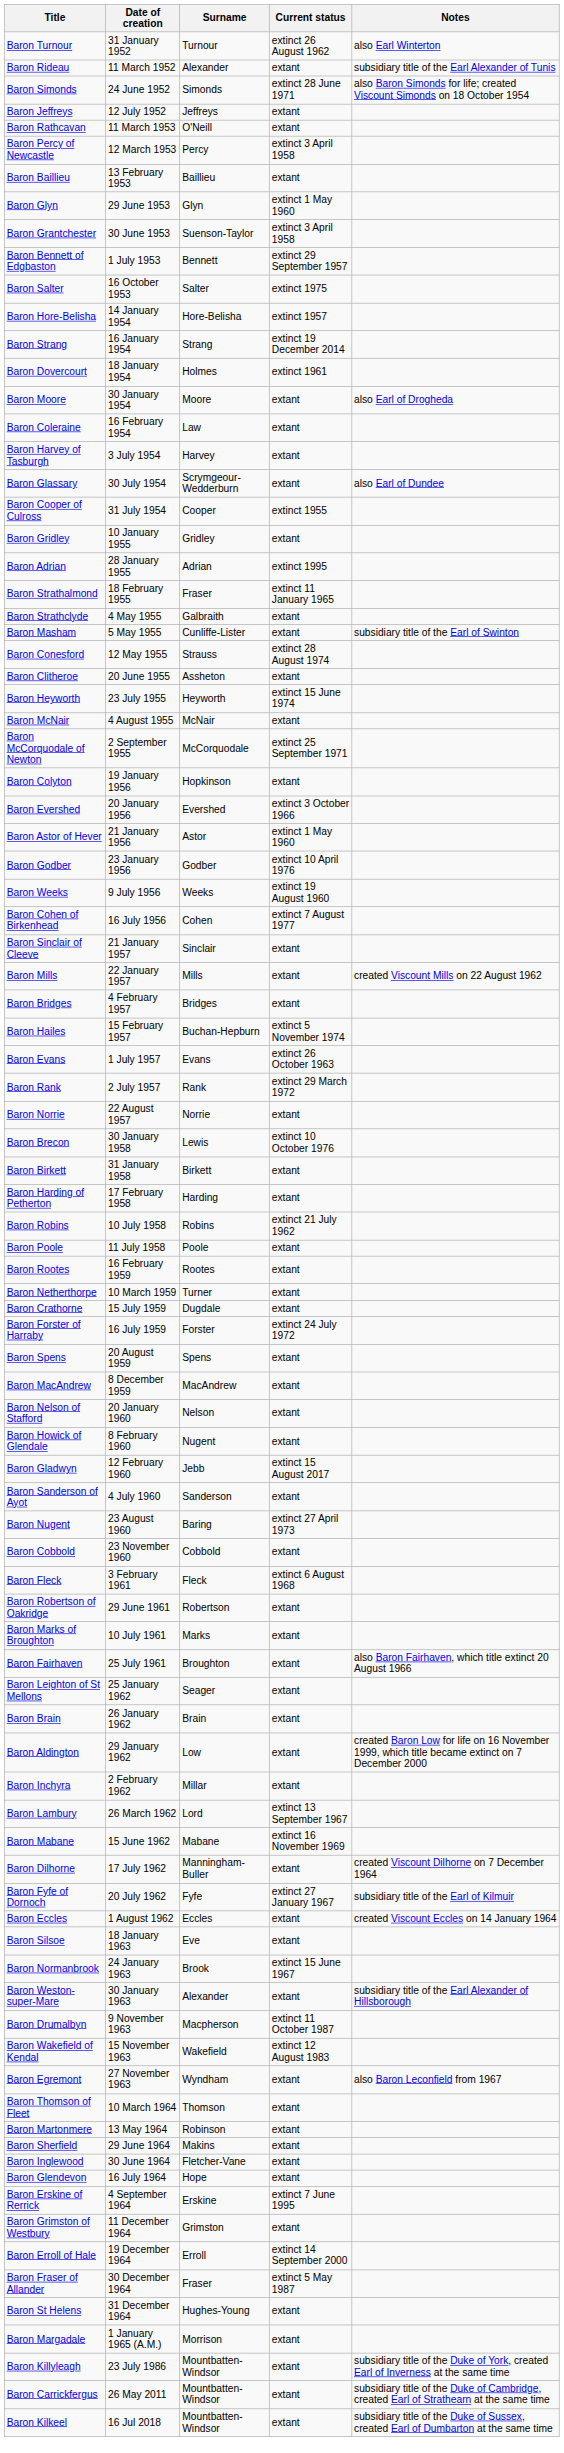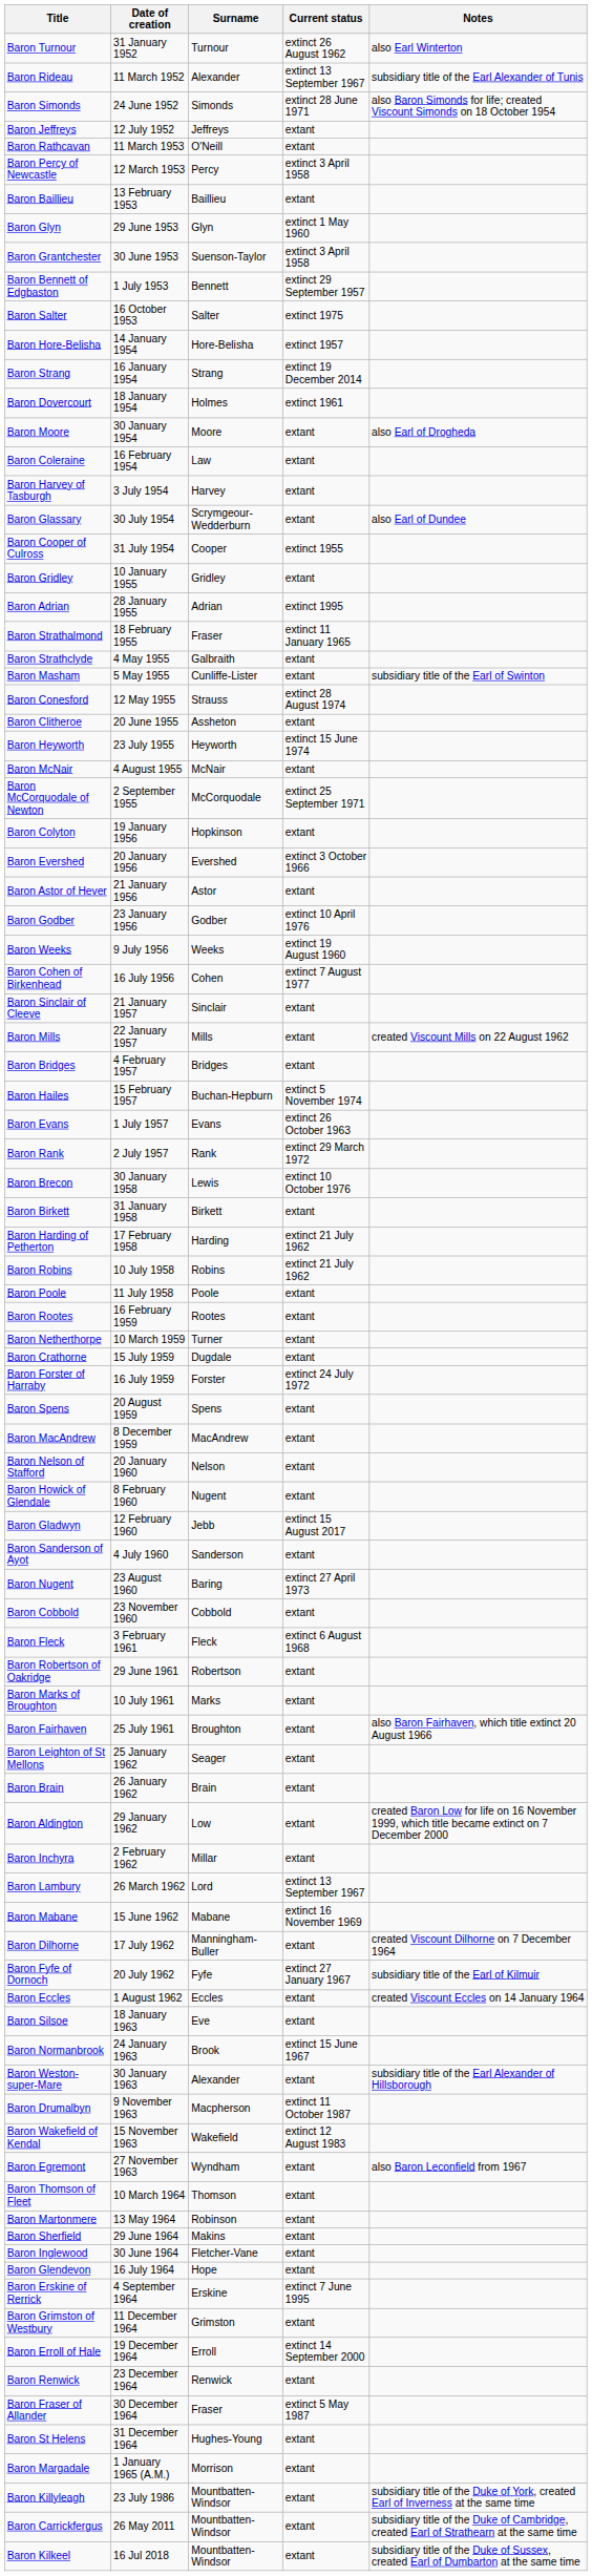 <table class="wikitable sortable">
 <tr>
 <th>Title</th>
 <th>Date of <br>creation</th>
 <th>Surname</th>
 <th>Current status</th>
 <th>Notes</th>
 </tr>
 <tr>
 <td><a href='#'>Baron Turnour</a></td>
 <td>31 January 1952</td>
 <td>Turnour</td>
 <td>extinct 26 August 1962</td>
 <td>also <a href='#'>Earl Winterton</a></td>
 </tr>
 <tr>
 <td><a href='#'>Baron Rideau</a></td>
 <td>11 March 1952</td>
 <td>Alexander</td>
-<td>extant</td>
+<td>extinct 13 September 1967</td>
 <td>subsidiary title of the <a href='#'>Earl Alexander of Tunis</a></td>
 </tr>
 <tr>
 <td><a href='#'>Baron Simonds</a></td>
 <td>24 June 1952</td>
 <td>Simonds</td>
 <td>extinct 28 June 1971</td>
 <td>also <a href='#'>Baron Simonds</a> for life; created <a href='#'>Viscount Simonds</a> on 18 October 1954</td>
 </tr>
 <tr>
 <td><a href='#'>Baron Jeffreys</a></td>
 <td>12 July 1952</td>
 <td>Jeffreys</td>
 <td>extant</td>
 <td></td>
 </tr>
 <tr>
 <td><a href='#'>Baron Rathcavan</a></td>
 <td>11 March 1953</td>
 <td>O'Neill</td>
 <td>extant</td>
 <td></td>
 </tr>
 <tr>
 <td><a href='#'>Baron Percy of Newcastle</a></td>
 <td>12 March 1953</td>
 <td>Percy</td>
 <td>extinct 3 April 1958</td>
 <td></td>
 </tr>
 <tr>
 <td><a href='#'>Baron Baillieu</a></td>
 <td>13 February 1953</td>
 <td>Baillieu</td>
 <td>extant</td>
 <td></td>
 </tr>
 <tr>
 <td><a href='#'>Baron Glyn</a></td>
 <td>29 June 1953</td>
 <td>Glyn</td>
 <td>extinct 1 May 1960</td>
 <td></td>
 </tr>
 <tr>
 <td><a href='#'>Baron Grantchester</a></td>
 <td>30 June 1953</td>
 <td>Suenson-Taylor</td>
 <td>extinct 3 April 1958</td>
 <td></td>
 </tr>
 <tr>
 <td><a href='#'>Baron Bennett of Edgbaston</a></td>
 <td>1 July 1953</td>
 <td>Bennett</td>
 <td>extinct 29 September 1957</td>
 <td></td>
 </tr>
 <tr>
 <td><a href='#'>Baron Salter</a></td>
 <td>16 October 1953</td>
 <td>Salter</td>
 <td>extinct 1975</td>
 <td> </td>
 </tr>
 <tr>
 <td><a href='#'>Baron Hore-Belisha</a></td>
 <td>14 January 1954</td>
 <td>Hore-Belisha</td>
 <td>extinct 1957</td>
 <td> </td>
 </tr>
 <tr>
 <td><a href='#'>Baron Strang</a></td>
 <td>16 January 1954</td>
 <td>Strang</td>
 <td>extinct 19 December 2014</td>
 <td> </td>
 </tr>
 <tr>
 <td><a href='#'>Baron Dovercourt</a></td>
 <td>18 January 1954</td>
 <td>Holmes</td>
 <td>extinct 1961</td>
 <td> </td>
 </tr>
 <tr>
 <td><a href='#'>Baron Moore</a></td>
 <td>30 January 1954</td>
 <td>Moore</td>
 <td>extant</td>
 <td>also <a href='#'>Earl of Drogheda</a></td>
 </tr>
 <tr>
 <td><a href='#'>Baron Coleraine</a></td>
 <td>16 February 1954</td>
 <td>Law</td>
 <td>extant</td>
 <td> </td>
 </tr>
 <tr>
 <td><a href='#'>Baron Harvey of Tasburgh</a></td>
 <td>3 July 1954</td>
 <td>Harvey</td>
 <td>extant</td>
 <td> </td>
 </tr>
 <tr>
 <td><a href='#'>Baron Glassary</a></td>
 <td>30 July 1954</td>
 <td>Scrymgeour-Wedderburn</td>
 <td>extant</td>
 <td>also <a href='#'>Earl of Dundee</a></td>
 </tr>
 <tr>
 <td><a href='#'>Baron Cooper of Culross</a></td>
 <td>31 July 1954</td>
 <td>Cooper</td>
 <td>extinct 1955</td>
 <td> </td>
 </tr>
 <tr>
 <td><a href='#'>Baron Gridley</a></td>
 <td>10 January 1955</td>
 <td>Gridley</td>
 <td>extant</td>
 <td> </td>
 </tr>
 <tr>
 <td><a href='#'>Baron Adrian</a></td>
 <td>28 January 1955</td>
 <td>Adrian</td>
 <td>extinct 1995</td>
 <td> </td>
 </tr>
 <tr>
 <td><a href='#'>Baron Strathalmond</a></td>
 <td>18 February 1955</td>
 <td>Fraser</td>
 <td>extinct 11 January 1965</td>
 <td></td>
 </tr>
 <tr>
 <td><a href='#'>Baron Strathclyde</a></td>
 <td>4 May 1955</td>
 <td>Galbraith</td>
 <td>extant</td>
 <td></td>
 </tr>
 <tr>
 <td><a href='#'>Baron Masham</a></td>
 <td>5 May 1955</td>
 <td>Cunliffe-Lister</td>
 <td>extant</td>
 <td>subsidiary title of the <a href='#'>Earl of Swinton</a></td>
 </tr>
 <tr>
 <td><a href='#'>Baron Conesford</a></td>
 <td>12 May 1955</td>
 <td>Strauss</td>
 <td>extinct 28 August 1974</td>
 <td></td>
 </tr>
 <tr>
 <td><a href='#'>Baron Clitheroe</a></td>
 <td>20 June 1955</td>
 <td>Assheton</td>
 <td>extant</td>
 <td></td>
 </tr>
 <tr>
 <td><a href='#'>Baron Heyworth</a></td>
 <td>23 July 1955</td>
 <td>Heyworth</td>
 <td>extinct 15 June 1974</td>
 <td></td>
 </tr>
 <tr>
 <td><a href='#'>Baron McNair</a></td>
 <td>4 August 1955</td>
 <td>McNair</td>
 <td>extant</td>
 <td></td>
 </tr>
 <tr>
 <td><a href='#'>Baron McCorquodale of Newton</a></td>
 <td>2 September 1955</td>
 <td>McCorquodale</td>
 <td>extinct 25 September 1971</td>
 <td></td>
 </tr>
 <tr>
 <td><a href='#'>Baron Colyton</a></td>
 <td>19 January 1956</td>
 <td>Hopkinson</td>
 <td>extant</td>
 <td></td>
 </tr>
 <tr>
 <td><a href='#'>Baron Evershed</a></td>
 <td>20 January 1956</td>
 <td>Evershed</td>
 <td>extinct 3 October 1966</td>
 <td></td>
 </tr>
 <tr>
 <td><a href='#'>Baron Astor of Hever</a></td>
 <td>21 January 1956</td>
 <td>Astor</td>
-<td>extinct 1 May 1960</td>
+<td>extant</td>
 <td></td>
 </tr>
 <tr>
 <td><a href='#'>Baron Godber</a></td>
 <td>23 January 1956</td>
 <td>Godber</td>
 <td>extinct 10 April 1976</td>
 <td></td>
 </tr>
 <tr>
 <td><a href='#'>Baron Weeks</a></td>
 <td>9 July 1956</td>
 <td>Weeks</td>
 <td>extinct 19 August 1960</td>
 <td></td>
 </tr>
 <tr>
 <td><a href='#'>Baron Cohen of Birkenhead</a></td>
 <td>16 July 1956</td>
 <td>Cohen</td>
 <td>extinct 7 August 1977</td>
 <td></td>
 </tr>
 <tr>
 <td><a href='#'>Baron Sinclair of Cleeve</a></td>
 <td>21 January 1957</td>
 <td>Sinclair</td>
 <td>extant</td>
 <td></td>
 </tr>
 <tr>
 <td><a href='#'>Baron Mills</a></td>
 <td>22 January 1957</td>
 <td>Mills</td>
 <td>extant</td>
 <td>created <a href='#'>Viscount Mills</a> on 22 August 1962</td>
 </tr>
 <tr>
 <td><a href='#'>Baron Bridges</a></td>
 <td>4 February 1957</td>
 <td>Bridges</td>
 <td>extant</td>
 <td></td>
 </tr>
 <tr>
 <td><a href='#'>Baron Hailes</a></td>
 <td>15 February 1957</td>
 <td>Buchan-Hepburn</td>
 <td>extinct 5 November 1974</td>
 <td></td>
 </tr>
 <tr>
 <td><a href='#'>Baron Evans</a></td>
 <td>1 July 1957</td>
 <td>Evans</td>
 <td>extinct 26 October 1963</td>
 <td></td>
 </tr>
 <tr>
 <td><a href='#'>Baron Rank</a></td>
 <td>2 July 1957</td>
 <td>Rank</td>
 <td>extinct 29 March 1972</td>
 <td></td>
 </tr>
 <tr>
-<td><a href='#'>Baron Norrie</a></td>
-<td>22 August 1957</td>
-<td>Norrie</td>
-<td>extant</td>
-<td></td>
-</tr>
-<tr>
 <td><a href='#'>Baron Brecon</a></td>
 <td>30 January 1958</td>
 <td>Lewis</td>
 <td>extinct 10 October 1976</td>
 <td></td>
 </tr>
 <tr>
 <td><a href='#'>Baron Birkett</a></td>
 <td>31 January 1958</td>
 <td>Birkett</td>
 <td>extant</td>
 <td></td>
 </tr>
 <tr>
 <td><a href='#'>Baron Harding of Petherton</a></td>
 <td>17 February 1958</td>
 <td>Harding</td>
-<td>extant</td>
+<td>extinct 21 July 1962</td>
 <td></td>
 </tr>
 <tr>
 <td><a href='#'>Baron Robins</a></td>
 <td>10 July 1958</td>
 <td>Robins</td>
 <td>extinct 21 July 1962</td>
 <td></td>
 </tr>
 <tr>
 <td><a href='#'>Baron Poole</a></td>
 <td>11 July 1958</td>
 <td>Poole</td>
 <td>extant</td>
 <td></td>
 </tr>
 <tr>
 <td><a href='#'>Baron Rootes</a></td>
 <td>16 February 1959</td>
 <td>Rootes</td>
 <td>extant</td>
 <td></td>
 </tr>
 <tr>
 <td><a href='#'>Baron Netherthorpe</a></td>
 <td>10 March 1959</td>
 <td>Turner</td>
 <td>extant</td>
 <td></td>
 </tr>
 <tr>
 <td><a href='#'>Baron Crathorne</a></td>
 <td>15 July 1959</td>
 <td>Dugdale</td>
 <td>extant</td>
 <td></td>
 </tr>
 <tr>
 <td><a href='#'>Baron Forster of Harraby</a></td>
 <td>16 July 1959</td>
 <td>Forster</td>
 <td>extinct 24 July 1972</td>
 <td></td>
 </tr>
 <tr>
 <td><a href='#'>Baron Spens</a></td>
 <td>20 August 1959</td>
 <td>Spens</td>
 <td>extant</td>
 <td></td>
 </tr>
 <tr>
 <td><a href='#'>Baron MacAndrew</a></td>
 <td>8 December 1959</td>
 <td>MacAndrew</td>
 <td>extant</td>
 <td></td>
 </tr>
 <tr>
 <td><a href='#'>Baron Nelson of Stafford</a></td>
 <td>20 January 1960</td>
 <td>Nelson</td>
 <td>extant</td>
 <td></td>
 </tr>
 <tr>
 <td><a href='#'>Baron Howick of Glendale</a></td>
 <td>8 February 1960</td>
 <td>Nugent</td>
 <td>extant</td>
 <td></td>
 </tr>
 <tr>
 <td><a href='#'>Baron Gladwyn</a></td>
 <td>12 February 1960</td>
 <td>Jebb</td>
 <td>extinct 15 August 2017</td>
 <td></td>
 </tr>
 <tr>
 <td><a href='#'>Baron Sanderson of Ayot</a></td>
 <td>4 July 1960</td>
 <td>Sanderson</td>
 <td>extant</td>
 <td></td>
 </tr>
 <tr>
 <td><a href='#'>Baron Nugent</a></td>
 <td>23 August 1960</td>
 <td>Baring</td>
 <td>extinct 27 April 1973</td>
 <td></td>
 </tr>
 <tr>
 <td><a href='#'>Baron Cobbold</a></td>
 <td>23 November 1960</td>
 <td>Cobbold</td>
 <td>extant</td>
 <td></td>
 </tr>
 <tr>
 <td><a href='#'>Baron Fleck</a></td>
 <td>3 February 1961</td>
 <td>Fleck</td>
 <td>extinct 6 August 1968</td>
 <td></td>
 </tr>
 <tr>
 <td><a href='#'>Baron Robertson of Oakridge</a></td>
 <td>29 June 1961</td>
 <td>Robertson</td>
 <td>extant</td>
 <td></td>
 </tr>
 <tr>
 <td><a href='#'>Baron Marks of Broughton</a></td>
 <td>10 July 1961</td>
 <td>Marks</td>
 <td>extant</td>
 <td></td>
 </tr>
 <tr>
 <td><a href='#'>Baron Fairhaven</a></td>
 <td>25 July 1961</td>
 <td>Broughton</td>
 <td>extant</td>
 <td>also <a href='#'>Baron Fairhaven</a>, which title extinct 20 August 1966</td>
 </tr>
 <tr>
 <td><a href='#'>Baron Leighton of St Mellons</a></td>
 <td>25 January 1962</td>
 <td>Seager</td>
 <td>extant</td>
 <td></td>
 </tr>
 <tr>
 <td><a href='#'>Baron Brain</a></td>
 <td>26 January 1962</td>
 <td>Brain</td>
 <td>extant</td>
 <td></td>
 </tr>
 <tr>
 <td><a href='#'>Baron Aldington</a></td>
 <td>29 January 1962</td>
 <td>Low</td>
 <td>extant</td>
 <td>created <a href='#'>Baron Low</a> for life on 16 November 1999, which title became extinct on 7 December 2000</td>
 </tr>
 <tr>
 <td><a href='#'>Baron Inchyra</a></td>
 <td>2 February 1962</td>
 <td>Millar</td>
 <td>extant</td>
 <td></td>
 </tr>
 <tr>
 <td><a href='#'>Baron Lambury</a></td>
 <td>26 March 1962</td>
 <td>Lord</td>
 <td>extinct 13 September 1967</td>
 <td></td>
 </tr>
 <tr>
 <td><a href='#'>Baron Mabane</a></td>
 <td>15 June 1962</td>
 <td>Mabane</td>
 <td>extinct 16 November 1969</td>
 <td></td>
 </tr>
 <tr>
 <td><a href='#'>Baron Dilhorne</a></td>
 <td>17 July 1962</td>
 <td>Manningham-Buller</td>
 <td>extant</td>
 <td>created <a href='#'>Viscount Dilhorne</a> on 7 December 1964</td>
 </tr>
 <tr>
 <td><a href='#'>Baron Fyfe of Dornoch</a></td>
 <td>20 July 1962</td>
 <td>Fyfe</td>
 <td>extinct 27 January 1967</td>
 <td>subsidiary title of the <a href='#'>Earl of Kilmuir</a></td>
 </tr>
 <tr>
 <td><a href='#'>Baron Eccles</a></td>
 <td>1 August 1962</td>
 <td>Eccles</td>
 <td>extant</td>
 <td>created <a href='#'>Viscount Eccles</a> on 14 January 1964</td>
 </tr>
 <tr>
 <td><a href='#'>Baron Silsoe</a></td>
 <td>18 January 1963</td>
 <td>Eve</td>
 <td>extant</td>
 <td></td>
 </tr>
 <tr>
 <td><a href='#'>Baron Normanbrook</a></td>
 <td>24 January 1963</td>
 <td>Brook</td>
 <td>extinct 15 June 1967</td>
 <td></td>
 </tr>
 <tr>
 <td><a href='#'>Baron Weston-super-Mare</a></td>
 <td>30 January 1963</td>
 <td>Alexander</td>
 <td>extant</td>
 <td>subsidiary title of the <a href='#'>Earl Alexander of Hillsborough</a></td>
 </tr>
 <tr>
 <td><a href='#'>Baron Drumalbyn</a></td>
 <td>9 November 1963</td>
 <td>Macpherson</td>
 <td>extinct 11 October 1987</td>
 <td></td>
 </tr>
 <tr>
 <td><a href='#'>Baron Wakefield of Kendal</a></td>
 <td>15 November 1963</td>
 <td>Wakefield</td>
 <td>extinct 12 August 1983</td>
 <td></td>
 </tr>
 <tr>
 <td><a href='#'>Baron Egremont</a></td>
 <td>27 November 1963</td>
 <td>Wyndham</td>
 <td>extant</td>
 <td>also <a href='#'>Baron Leconfield</a> from 1967</td>
 </tr>
 <tr>
 <td><a href='#'>Baron Thomson of Fleet</a></td>
 <td>10 March 1964</td>
 <td>Thomson</td>
 <td>extant</td>
 <td></td>
 </tr>
 <tr>
 <td><a href='#'>Baron Martonmere</a></td>
 <td>13 May 1964</td>
 <td>Robinson</td>
 <td>extant</td>
 <td></td>
 </tr>
 <tr>
 <td><a href='#'>Baron Sherfield</a></td>
 <td>29 June 1964</td>
 <td>Makins</td>
 <td>extant</td>
 <td></td>
 </tr>
 <tr>
 <td><a href='#'>Baron Inglewood</a></td>
 <td>30 June 1964</td>
 <td>Fletcher-Vane</td>
 <td>extant</td>
 <td></td>
 </tr>
 <tr>
 <td><a href='#'>Baron Glendevon</a></td>
 <td>16 July 1964</td>
 <td>Hope</td>
 <td>extant</td>
 <td></td>
 </tr>
 <tr>
 <td><a href='#'>Baron Erskine of Rerrick</a></td>
 <td>4 September 1964</td>
 <td>Erskine</td>
 <td>extinct 7 June 1995</td>
 <td></td>
 </tr>
 <tr>
 <td><a href='#'>Baron Grimston of Westbury</a></td>
 <td>11 December 1964</td>
 <td>Grimston</td>
 <td>extant</td>
 <td></td>
 </tr>
 <tr>
 <td><a href='#'>Baron Erroll of Hale</a></td>
 <td>19 December 1964</td>
 <td>Erroll</td>
 <td>extinct 14 September 2000</td>
 <td></td>
 </tr>
 <tr>
+<td><a href='#'>Baron Renwick</a></td>
+<td>23 December 1964</td>
+<td>Renwick</td>
+<td>extant</td>
+<td></td>
+</tr>
+<tr>
 <td><a href='#'>Baron Fraser of Allander</a></td>
 <td>30 December 1964</td>
 <td>Fraser</td>
 <td>extinct 5 May 1987</td>
 <td></td>
 </tr>
 <tr>
 <td><a href='#'>Baron St Helens</a></td>
 <td>31 December 1964</td>
 <td>Hughes-Young</td>
 <td>extant</td>
 <td></td>
 </tr>
 <tr>
 <td><a href='#'>Baron Margadale</a></td>
 <td>1 January 1965 (A.M.)</td>
 <td>Morrison</td>
 <td>extant</td>
 <td></td>
 </tr>
 <tr>
 <td><a href='#'>Baron Killyleagh</a></td>
 <td>23 July 1986</td>
 <td>Mountbatten-Windsor</td>
 <td>extant</td>
 <td>subsidiary title of the <a href='#'>Duke of York</a>, created <a href='#'>Earl of Inverness</a> at the same time</td>
 </tr>
 <tr>
 <td><a href='#'>Baron Carrickfergus</a></td>
 <td>26 May 2011</td>
 <td>Mountbatten-Windsor</td>
 <td>extant</td>
 <td>subsidiary title of the <a href='#'>Duke of Cambridge</a>, created <a href='#'>Earl of Strathearn</a> at the same time</td>
 </tr>
 <tr>
 <td><a href='#'>Baron Kilkeel</a></td>
 <td>16 Jul 2018</td>
 <td>Mountbatten-Windsor</td>
 <td>extant</td>
 <td>subsidiary title of the <a href='#'>Duke of Sussex</a>, created <a href='#'>Earl of Dumbarton</a> at the same time</td>
 </tr>
 </table>
